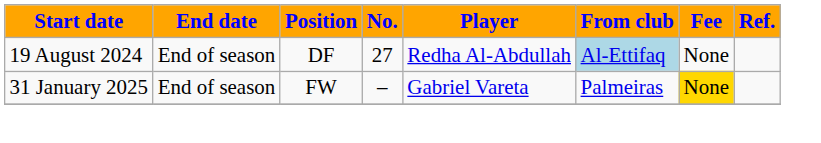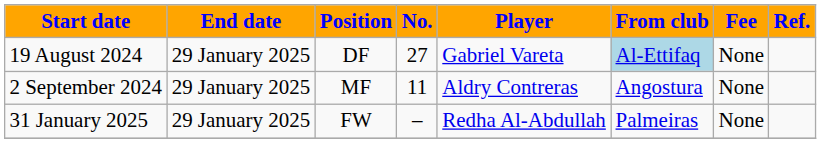 <table class="wikitable sortable">
 <tr>
 <th style="background:orange; color:blue;"><strong>Start date</strong></th>
 <th style="background:orange; color:blue;"><strong>End date</strong></th>
 <th style="background:orange; color:blue;"><strong>Position</strong></th>
 <th style="background:orange; color:blue;"><strong>No.</strong></th>
 <th style="background:orange; color:blue;"><strong>Player</strong></th>
 <th style="background:orange; color:blue;"><strong>From club</strong></th>
 <th style="background:orange; color:blue;"><strong>Fee</strong></th>
 <th style="background:orange; color:blue;"><strong>Ref.</strong></th>
 </tr>
 <tr>
 <td>19 August 2024</td>
-<td>End of season</td>
+<td>29 January 2025</td>
 <td style="text-align:center;">DF</td>
 <td style="text-align:center;">27</td>
-<td style="text-align:left;"> <a href='#'>Redha Al-Abdullah</a></td>
+<td style="text-align:left;"> <a href='#'>Gabriel Vareta</a></td>
 <td style="background: lightblue; text-align:left;"> <a href='#'>Al-Ettifaq</a></td>
 <td>None</td>
 <td></td>
 </tr>
 <tr>
+<td>2 September 2024</td>
+<td>29 January 2025</td>
+<td style="text-align:center;">MF</td>
+<td style="text-align:center;">11</td>
+<td style="text-align:left;"> <a href='#'>Aldry Contreras</a></td>
+<td style="text-align:left;"> <a href='#'>Angostura</a></td>
+<td>None</td>
+<td></td>
+</tr>
+<tr>
 <td>31 January 2025</td>
-<td>End of season</td>
+<td>29 January 2025</td>
 <td style="text-align:center;">FW</td>
 <td style="text-align:center;">–</td>
-<td style="text-align:left;"> <a href='#'>Gabriel Vareta</a></td>
+<td style="text-align:left;"> <a href='#'>Redha Al-Abdullah</a></td>
 <td style="text-align:left;"> <a href='#'>Palmeiras</a></td>
-<td style="background: gold;">None</td>
+<td>None</td>
 <td></td>
 </tr>
 <tr>
 </tr>
 </table>
